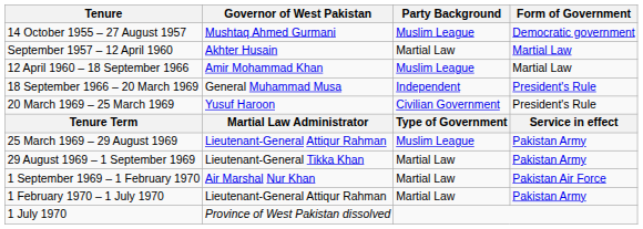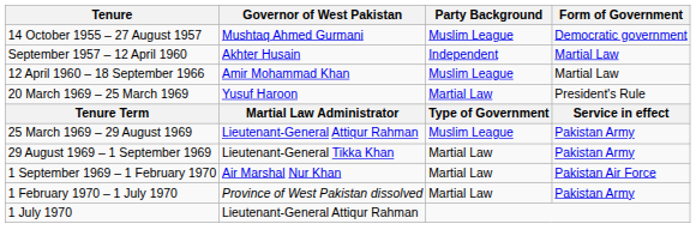 <table class="wikitable">
 <tr>
 <th>Tenure</th>
 <th>Governor of West Pakistan</th>
 <th>Party Background</th>
 <th>Form of Government</th>
 </tr>
 <tr>
 <td>14 October 1955 – 27 August 1957</td>
 <td><a href='#'>Mushtaq Ahmed Gurmani</a></td>
 <td><a href='#'>Muslim League</a></td>
 <td><a href='#'>Democratic government</a></td>
 </tr>
 <tr>
 <td>September 1957 – 12 April 1960</td>
 <td><a href='#'>Akhter Husain</a></td>
-<td>Martial Law</td>
+<td><a href='#'>Independent</a></td>
 <td><a href='#'>Martial Law</a></td>
 </tr>
 <tr>
 <td>12 April 1960 – 18 September 1966</td>
 <td><a href='#'>Amir Mohammad Khan</a></td>
 <td><a href='#'>Muslim League</a></td>
 <td>Martial Law</td>
 </tr>
 <tr>
-<td>18 September 1966 – 20 March 1969</td>
-<td>General <a href='#'>Muhammad Musa</a></td>
-<td><a href='#'>Independent</a></td>
-<td><a href='#'>President's Rule</a></td>
-</tr>
-<tr>
 <td>20 March 1969 – 25 March 1969</td>
 <td><a href='#'>Yusuf Haroon</a></td>
-<td><a href='#'>Civilian Government</a></td>
+<td><a href='#'>Martial Law</a></td>
 <td>President's Rule</td>
 </tr>
 <tr>
 <th>Tenure Term</th>
 <th>Martial Law Administrator</th>
 <th>Type of Government</th>
 <th>Service in effect</th>
 </tr>
 <tr>
 <td>25 March 1969 – 29 August 1969</td>
 <td><a href='#'>Lieutenant-General</a> <a href='#'>Attiqur Rahman</a></td>
 <td><a href='#'>Muslim League</a></td>
 <td><a href='#'>Pakistan Army</a></td>
 </tr>
 <tr>
 <td>29 August 1969 – 1 September 1969</td>
 <td>Lieutenant-General <a href='#'>Tikka Khan</a></td>
 <td>Martial Law</td>
 <td><a href='#'>Pakistan Army</a></td>
 </tr>
 <tr>
 <td>1 September 1969 – 1 February 1970</td>
 <td><a href='#'>Air Marshal</a> <a href='#'>Nur Khan</a></td>
 <td>Martial Law</td>
 <td><a href='#'>Pakistan Air Force</a></td>
 </tr>
 <tr>
 <td>1 February 1970 – 1 July 1970</td>
-<td>Lieutenant-General Attiqur Rahman</td>
+<td><em>Province of West Pakistan dissolved</em></td>
 <td>Martial Law</td>
 <td><a href='#'>Pakistan Army</a></td>
 </tr>
 <tr>
 <td>1 July 1970</td>
-<td><em>Province of West Pakistan dissolved</em></td>
+<td>Lieutenant-General Attiqur Rahman</td>
 </tr>
 </table>
